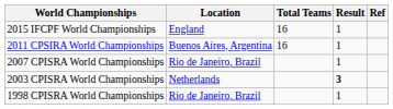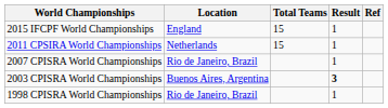 <table class="wikitable">
 <tr>
 <th>World Championships</th>
 <th>Location</th>
 <th>Total Teams</th>
 <th>Result</th>
 <th>Ref</th>
 </tr>
 <tr>
 <td>2015 IFCPF World Championships</td>
 <td><a href='#'>England</a></td>
-<td>16</td>
+<td>15</td>
 <td>1</td>
 <td></td>
 </tr>
 <tr>
 <td><a href='#'>2011 CPSIRA World Championships</a></td>
-<td><a href='#'>Buenos Aires, Argentina</a></td>
-<td>16</td>
+<td><a href='#'>Netherlands</a></td>
+<td>15</td>
 <td>1</td>
 <td></td>
 </tr>
 <tr>
 <td>2007 CPISRA World Championships</td>
 <td><a href='#'>Rio de Janeiro, Brazil</a></td>
 <td></td>
 <td>1</td>
 <td></td>
 </tr>
 <tr>
 <td>2003 CPISRA World Championships</td>
-<td><a href='#'>Netherlands</a></td>
+<td><a href='#'>Buenos Aires, Argentina</a></td>
 <td></td>
 <td><strong>3</strong></td>
 <td></td>
 </tr>
 <tr>
 <td>1998 CPISRA World Championships</td>
 <td><a href='#'>Rio de Janeiro, Brazil</a></td>
 <td></td>
 <td>1</td>
 <td></td>
 </tr>
 </table>
